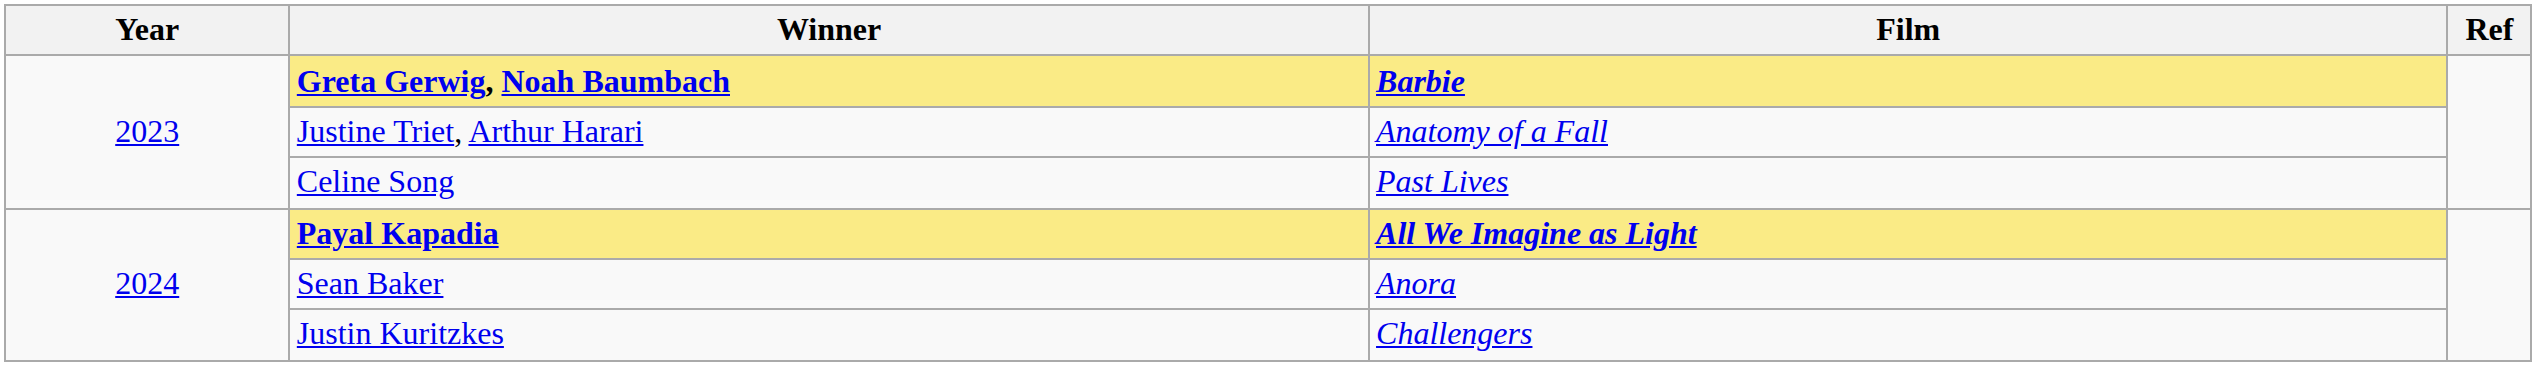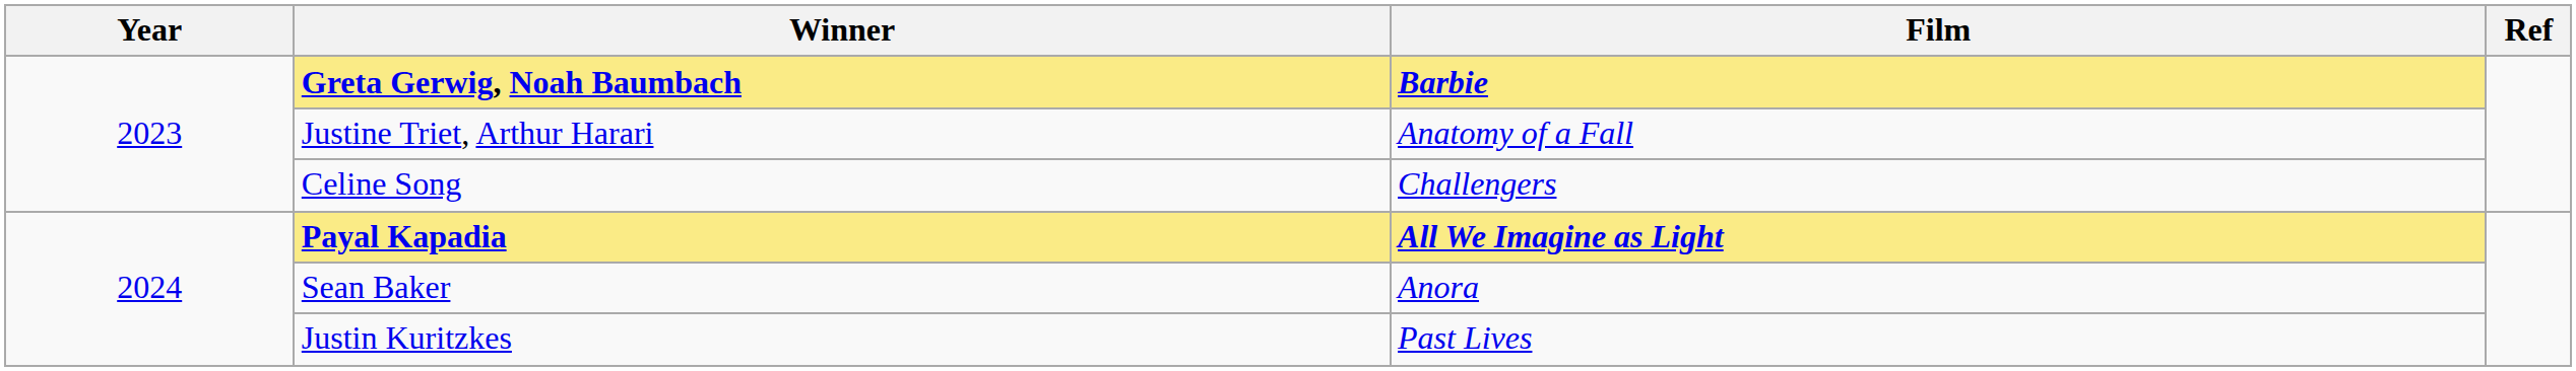 <table class="wikitable" width="100%" cellpadding="5">
 <tr>
 <th width="100"><strong>Year</strong></th>
 <th width="400"><strong>Winner</strong></th>
 <th width="400"><strong>Film</strong></th>
 <th width="15"><strong>Ref</strong></th>
 </tr>
 <tr>
 <td rowspan="3" style="text-align:center;"><a href='#'>2023</a></td>
 <td style="background:#FAEB86;"><strong><a href='#'>Greta Gerwig</a>, <a href='#'>Noah Baumbach</a></strong></td>
 <td style="background:#FAEB86;"><strong><em><a href='#'>Barbie</a></em></strong></td>
 <td rowspan=3></td>
 </tr>
 <tr>
 <td><a href='#'>Justine Triet</a>, <a href='#'>Arthur Harari</a></td>
 <td><em><a href='#'>Anatomy of a Fall</a></em></td>
 </tr>
 <tr>
 <td><a href='#'>Celine Song</a></td>
-<td><em><a href='#'>Past Lives</a></em></td>
+<td><em><a href='#'>Challengers</a></em></td>
 </tr>
 <tr>
 <td rowspan="3" style="text-align:center;"><a href='#'>2024</a></td>
 <td style="background:#FAEB86;"><strong><a href='#'>Payal Kapadia</a></strong></td>
 <td style="background:#FAEB86;"><strong><em><a href='#'>All We Imagine as Light</a></em></strong></td>
 <td rowspan=3></td>
 </tr>
 <tr>
 <td><a href='#'>Sean Baker</a></td>
 <td><em><a href='#'>Anora</a></em></td>
 </tr>
 <tr>
 <td><a href='#'>Justin Kuritzkes</a></td>
-<td><em><a href='#'>Challengers</a></em></td>
+<td><em><a href='#'>Past Lives</a></em></td>
 </tr>
 </table>
